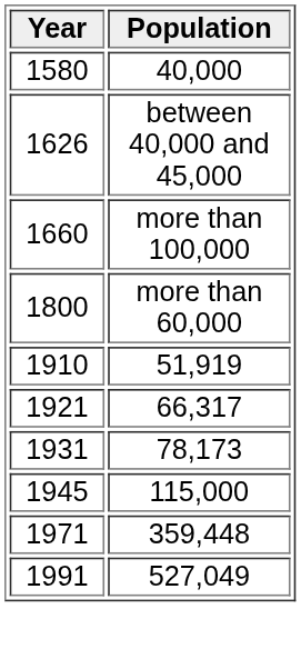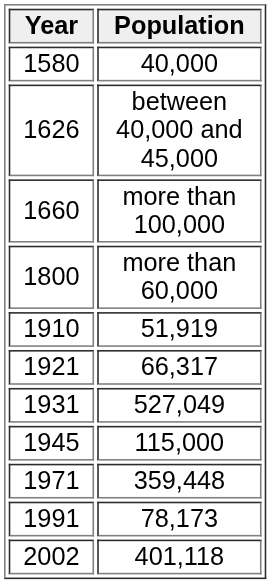 <table border="1" cellpadding="1">
 <tr>
 <th style="background:#efefef; width:50px;">Year</th>
 <th style="background:#efefef; width:100px;">Population</th>
 </tr>
 <tr style="text-align:center;">
 <td>1580</td>
 <td style="text-align:center;">40,000</td>
 </tr>
 <tr style="text-align:center;">
 <td>1626</td>
 <td style="text-align:center;">between 40,000 and 45,000</td>
 </tr>
 <tr style="text-align:center;">
 <td>1660</td>
 <td style="text-align:center;">more than 100,000</td>
 </tr>
 <tr style="text-align:center;">
 <td>1800</td>
 <td style="text-align:center;">more than 60,000</td>
 </tr>
 <tr style="text-align:center;">
 <td>1910</td>
 <td style="text-align:center;">51,919</td>
 </tr>
 <tr style="text-align:center;">
 <td>1921</td>
 <td style="text-align:center;">66,317</td>
 </tr>
 <tr style="text-align:center;">
 <td>1931</td>
-<td style="text-align:center;">78,173</td>
+<td style="text-align:center;">527,049</td>
 </tr>
 <tr style="text-align:center;">
 <td>1945</td>
 <td style="text-align:center;">115,000</td>
 </tr>
 <tr style="text-align:center;">
 <td>1971</td>
 <td style="text-align:center;">359,448</td>
 </tr>
 <tr style="text-align:center;">
 <td>1991</td>
-<td style="text-align:center;">527,049</td>
+<td style="text-align:center;">78,173</td>
+</tr>
+<tr style="text-align:center;">
+<td>2002</td>
+<td style="text-align:center;">401,118</td>
 </tr>
 </table>
